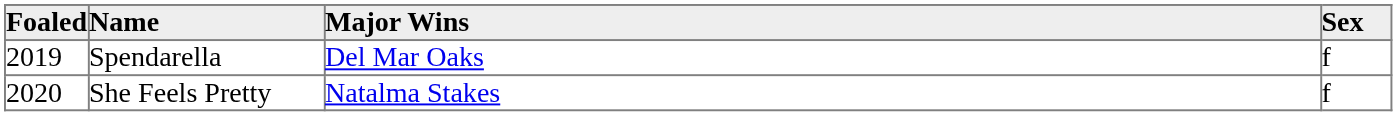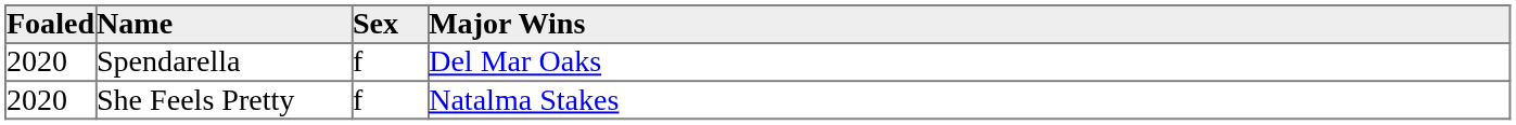 <table border="1" cellpadding="0" style="border-collapse: collapse; font-size:90%">
 <tr bgcolor="#eeeeee">
 <td width="35px"><strong>Foaled</strong></td>
 <td width="120px"><strong>Name</strong></td>
+<td width="35px"><strong>Sex</strong></td>
 <td width="510px"><strong>Major Wins</strong></td>
-<td width="35px"><strong>Sex</strong></td>
 </tr>
 <tr>
-<td>2019</td>
+<td>2020</td>
 <td>Spendarella</td>
+<td>f</td>
 <td><a href='#'>Del Mar Oaks</a></td>
-<td>f</td>
 </tr>
 <tr>
 <td>2020</td>
 <td>She Feels Pretty</td>
+<td>f</td>
 <td><a href='#'>Natalma Stakes</a></td>
-<td>f</td>
 </tr>
 </table>
